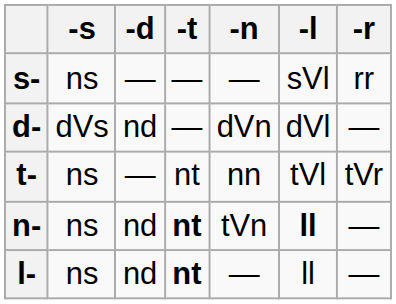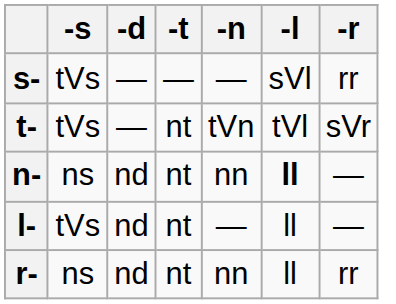 <table class="wikitable" style=text-align:center>
 <tr>
 <th></th>
 <th>-s</th>
 <th>-d</th>
 <th>-t</th>
 <th>-n</th>
 <th>-l</th>
 <th>-r</th>
 </tr>
 <tr>
 <th>s-</th>
-<td>ns</td>
+<td>tVs</td>
 <td>—</td>
 <td>—</td>
 <td>—</td>
 <td>sVl</td>
 <td>rr</td>
 </tr>
 <tr>
-<th>d-</th>
-<td>dVs</td>
-<td>nd</td>
-<td>—</td>
-<td>dVn</td>
-<td>dVl</td>
-<td>—</td>
-</tr>
-<tr>
 <th>t-</th>
-<td>ns</td>
+<td>tVs</td>
 <td>—</td>
 <td>nt</td>
-<td>nn</td>
+<td>tVn</td>
 <td>tVl</td>
-<td>tVr</td>
+<td>sVr</td>
 </tr>
 <tr>
 <th>n-</th>
 <td>ns</td>
 <td>nd</td>
-<td><strong>nt</strong></td>
-<td>tVn</td>
+<td>nt</td>
+<td>nn</td>
 <td><strong>ll</strong></td>
 <td>—</td>
 </tr>
 <tr>
 <th>l-</th>
-<td>ns</td>
+<td>tVs</td>
 <td>nd</td>
-<td><strong>nt</strong></td>
+<td>nt</td>
 <td>—</td>
 <td>ll</td>
 <td>—</td>
 </tr>
+<tr>
+<th>r-</th>
+<td>ns</td>
+<td>nd</td>
+<td>nt</td>
+<td>nn</td>
+<td>ll</td>
+<td>rr</td>
+</tr>
 </table>
